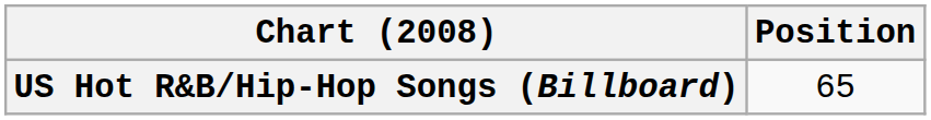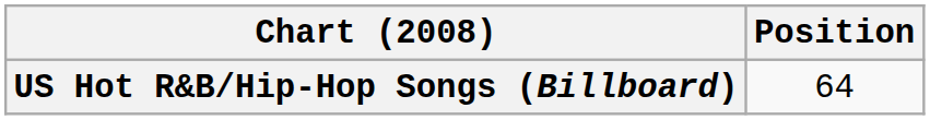 <table class="wikitable plainrowheaders" style="text-align:center">
 <tr>
 <th scope="col">Chart (2008)</th>
 <th scope="col">Position</th>
 </tr>
 <tr>
 <th scope="row">US Hot R&B/Hip-Hop Songs (<em>Billboard</em>)</th>
-<td>65</td>
+<td>64</td>
 </tr>
 </table>
